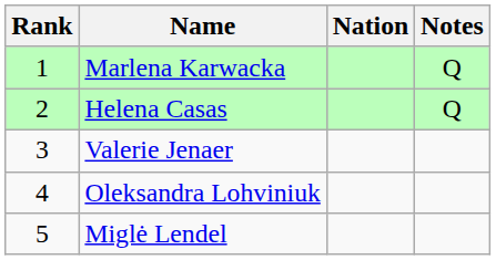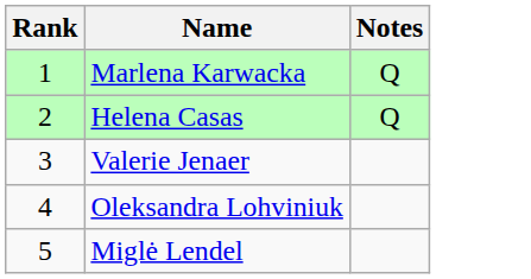 <table class="wikitable sortable" style="text-align:center">
 <tr>
 <th>Rank</th>
 <th>Name</th>
-<th>Nation</th>
 <th>Notes</th>
 </tr>
 <tr bgcolor=bbffbb>
 <td>1</td>
 <td align=left><a href='#'>Marlena Karwacka</a></td>
-<td align=left></td>
 <td>Q</td>
 </tr>
 <tr bgcolor=bbffbb>
 <td>2</td>
 <td align=left><a href='#'>Helena Casas</a></td>
-<td align=left></td>
 <td>Q</td>
 </tr>
 <tr>
 <td>3</td>
 <td align=left><a href='#'>Valerie Jenaer</a></td>
-<td align=left></td>
 <td></td>
 </tr>
 <tr>
 <td>4</td>
 <td align=left><a href='#'>Oleksandra Lohviniuk</a></td>
-<td align=left></td>
 <td></td>
 </tr>
 <tr>
 <td>5</td>
 <td align=left><a href='#'>Miglė Lendel</a></td>
-<td align=left></td>
 <td></td>
 </tr>
 </table>
